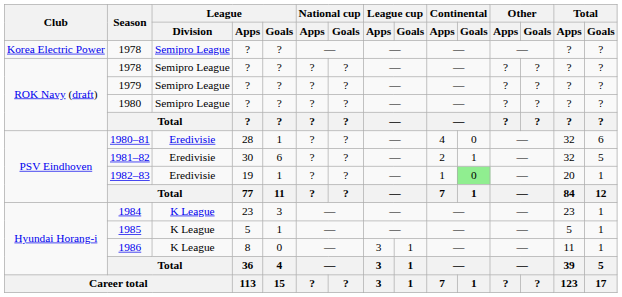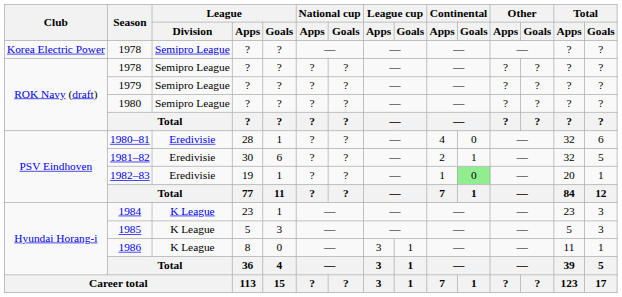 <table class="wikitable" style="text-align:center">
 <tr>
 <th rowspan=2>Club</th>
 <th rowspan=2>Season</th>
 <th colspan=3>League</th>
 <th colspan=2>National cup</th>
 <th colspan=2>League cup</th>
 <th colspan=2>Continental</th>
 <th colspan=2>Other</th>
 <th colspan=2>Total</th>
 </tr>
 <tr>
 <th>Division</th>
 <th>Apps</th>
 <th>Goals</th>
 <th>Apps</th>
 <th>Goals</th>
 <th>Apps</th>
 <th>Goals</th>
 <th>Apps</th>
 <th>Goals</th>
 <th>Apps</th>
 <th>Goals</th>
 <th>Apps</th>
 <th>Goals</th>
 </tr>
 <tr>
 <td><a href='#'>Korea Electric Power</a></td>
 <td>1978</td>
 <td><a href='#'>Semipro League</a></td>
 <td>?</td>
 <td>?</td>
 <td colspan="2">—</td>
 <td colspan="2">—</td>
 <td colspan="2">—</td>
 <td colspan="2">—</td>
 <td>?</td>
 <td>?</td>
 </tr>
 <tr>
 <td rowspan="4"><a href='#'>ROK Navy</a> (<a href='#'>draft</a>)</td>
 <td>1978</td>
 <td>Semipro League</td>
 <td>?</td>
 <td>?</td>
 <td>?</td>
 <td>?</td>
 <td colspan="2">—</td>
 <td colspan="2">—</td>
 <td>?</td>
 <td>?</td>
 <td>?</td>
 <td>?</td>
 </tr>
 <tr>
 <td>1979</td>
 <td>Semipro League</td>
 <td>?</td>
 <td>?</td>
 <td>?</td>
 <td>?</td>
 <td colspan="2">—</td>
 <td colspan="2">—</td>
 <td>?</td>
 <td>?</td>
 <td>?</td>
 <td>?</td>
 </tr>
 <tr>
 <td>1980</td>
 <td>Semipro League</td>
 <td>?</td>
 <td>?</td>
 <td>?</td>
 <td>?</td>
 <td colspan="2">—</td>
 <td colspan="2">—</td>
 <td>?</td>
 <td>?</td>
 <td>?</td>
 <td>?</td>
 </tr>
 <tr>
 <th colspan="2">Total</th>
 <th>?</th>
 <th>?</th>
 <th>?</th>
 <th>?</th>
 <th colspan="2">—</th>
 <th colspan="2">—</th>
 <th>?</th>
 <th>?</th>
 <th>?</th>
 <th>?</th>
 </tr>
 <tr>
 <td rowspan=4><a href='#'>PSV Eindhoven</a></td>
 <td><a href='#'>1980–81</a></td>
 <td><a href='#'>Eredivisie</a></td>
 <td>28</td>
 <td>1</td>
 <td>?</td>
 <td>?</td>
 <td colspan=2>—</td>
 <td>4</td>
 <td>0</td>
 <td colspan="2">—</td>
 <td>32</td>
 <td>6</td>
 </tr>
 <tr>
 <td><a href='#'>1981–82</a></td>
 <td>Eredivisie</td>
 <td>30</td>
 <td>6</td>
 <td>?</td>
 <td>?</td>
 <td colspan=2>—</td>
 <td>2</td>
 <td>1</td>
 <td colspan="2">—</td>
 <td>32</td>
 <td>5</td>
 </tr>
 <tr>
 <td><a href='#'>1982–83</a></td>
 <td>Eredivisie</td>
 <td>19</td>
 <td>1</td>
 <td>?</td>
 <td>?</td>
 <td colspan=2>—</td>
 <td>1</td>
 <td style="background: lightgreen;">0</td>
 <td colspan="2">—</td>
 <td>20</td>
 <td>1</td>
 </tr>
 <tr>
 <th colspan=2>Total</th>
 <th>77</th>
 <th>11</th>
 <th>?</th>
 <th>?</th>
 <th colspan=2>—</th>
 <th>7</th>
 <th>1</th>
 <th colspan="2">—</th>
 <th>84</th>
 <th>12</th>
 </tr>
 <tr>
 <td rowspan=4><a href='#'>Hyundai Horang-i</a></td>
 <td><a href='#'>1984</a></td>
 <td><a href='#'>K League</a></td>
 <td>23</td>
+<td>1</td>
+<td colspan="2">—</td>
+<td colspan=2>—</td>
+<td colspan=2>—</td>
+<td colspan="2">—</td>
+<td>23</td>
+<td>3</td>
+</tr>
+<tr>
+<td><a href='#'>1985</a></td>
+<td>K League</td>
+<td>5</td>
 <td>3</td>
 <td colspan="2">—</td>
 <td colspan=2>—</td>
 <td colspan=2>—</td>
 <td colspan="2">—</td>
-<td>23</td>
-<td>1</td>
-</tr>
-<tr>
-<td><a href='#'>1985</a></td>
-<td>K League</td>
 <td>5</td>
-<td>1</td>
-<td colspan="2">—</td>
-<td colspan=2>—</td>
-<td colspan=2>—</td>
-<td colspan="2">—</td>
-<td>5</td>
-<td>1</td>
+<td>3</td>
 </tr>
 <tr>
 <td><a href='#'>1986</a></td>
 <td>K League</td>
 <td>8</td>
 <td>0</td>
 <td colspan="2">—</td>
 <td>3</td>
 <td>1</td>
 <td colspan=2>—</td>
 <td colspan="2">—</td>
 <td>11</td>
 <td>1</td>
 </tr>
 <tr>
 <th colspan=2>Total</th>
 <th>36</th>
 <th>4</th>
 <th colspan="2">—</th>
 <th>3</th>
 <th>1</th>
 <th colspan=2>—</th>
 <th colspan="2">—</th>
 <th>39</th>
 <th>5</th>
 </tr>
 <tr>
 <th colspan=3>Career total</th>
 <th>113</th>
 <th>15</th>
 <th>?</th>
 <th>?</th>
 <th>3</th>
 <th>1</th>
 <th>7</th>
 <th>1</th>
 <th>?</th>
 <th>?</th>
 <th>123</th>
 <th>17</th>
 </tr>
 </table>
